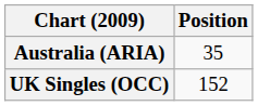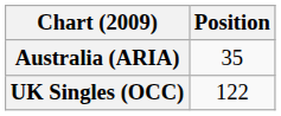 <table class="wikitable sortable plainrowheaders" style="text-align:center">
 <tr>
 <th scope="col">Chart (2009)</th>
 <th scope="col">Position</th>
 </tr>
 <tr>
 <th scope="row">Australia (ARIA)</th>
 <td>35</td>
 </tr>
 <tr>
 <th scope="row">UK Singles (OCC)</th>
-<td>152</td>
+<td>122</td>
 </tr>
 </table>
